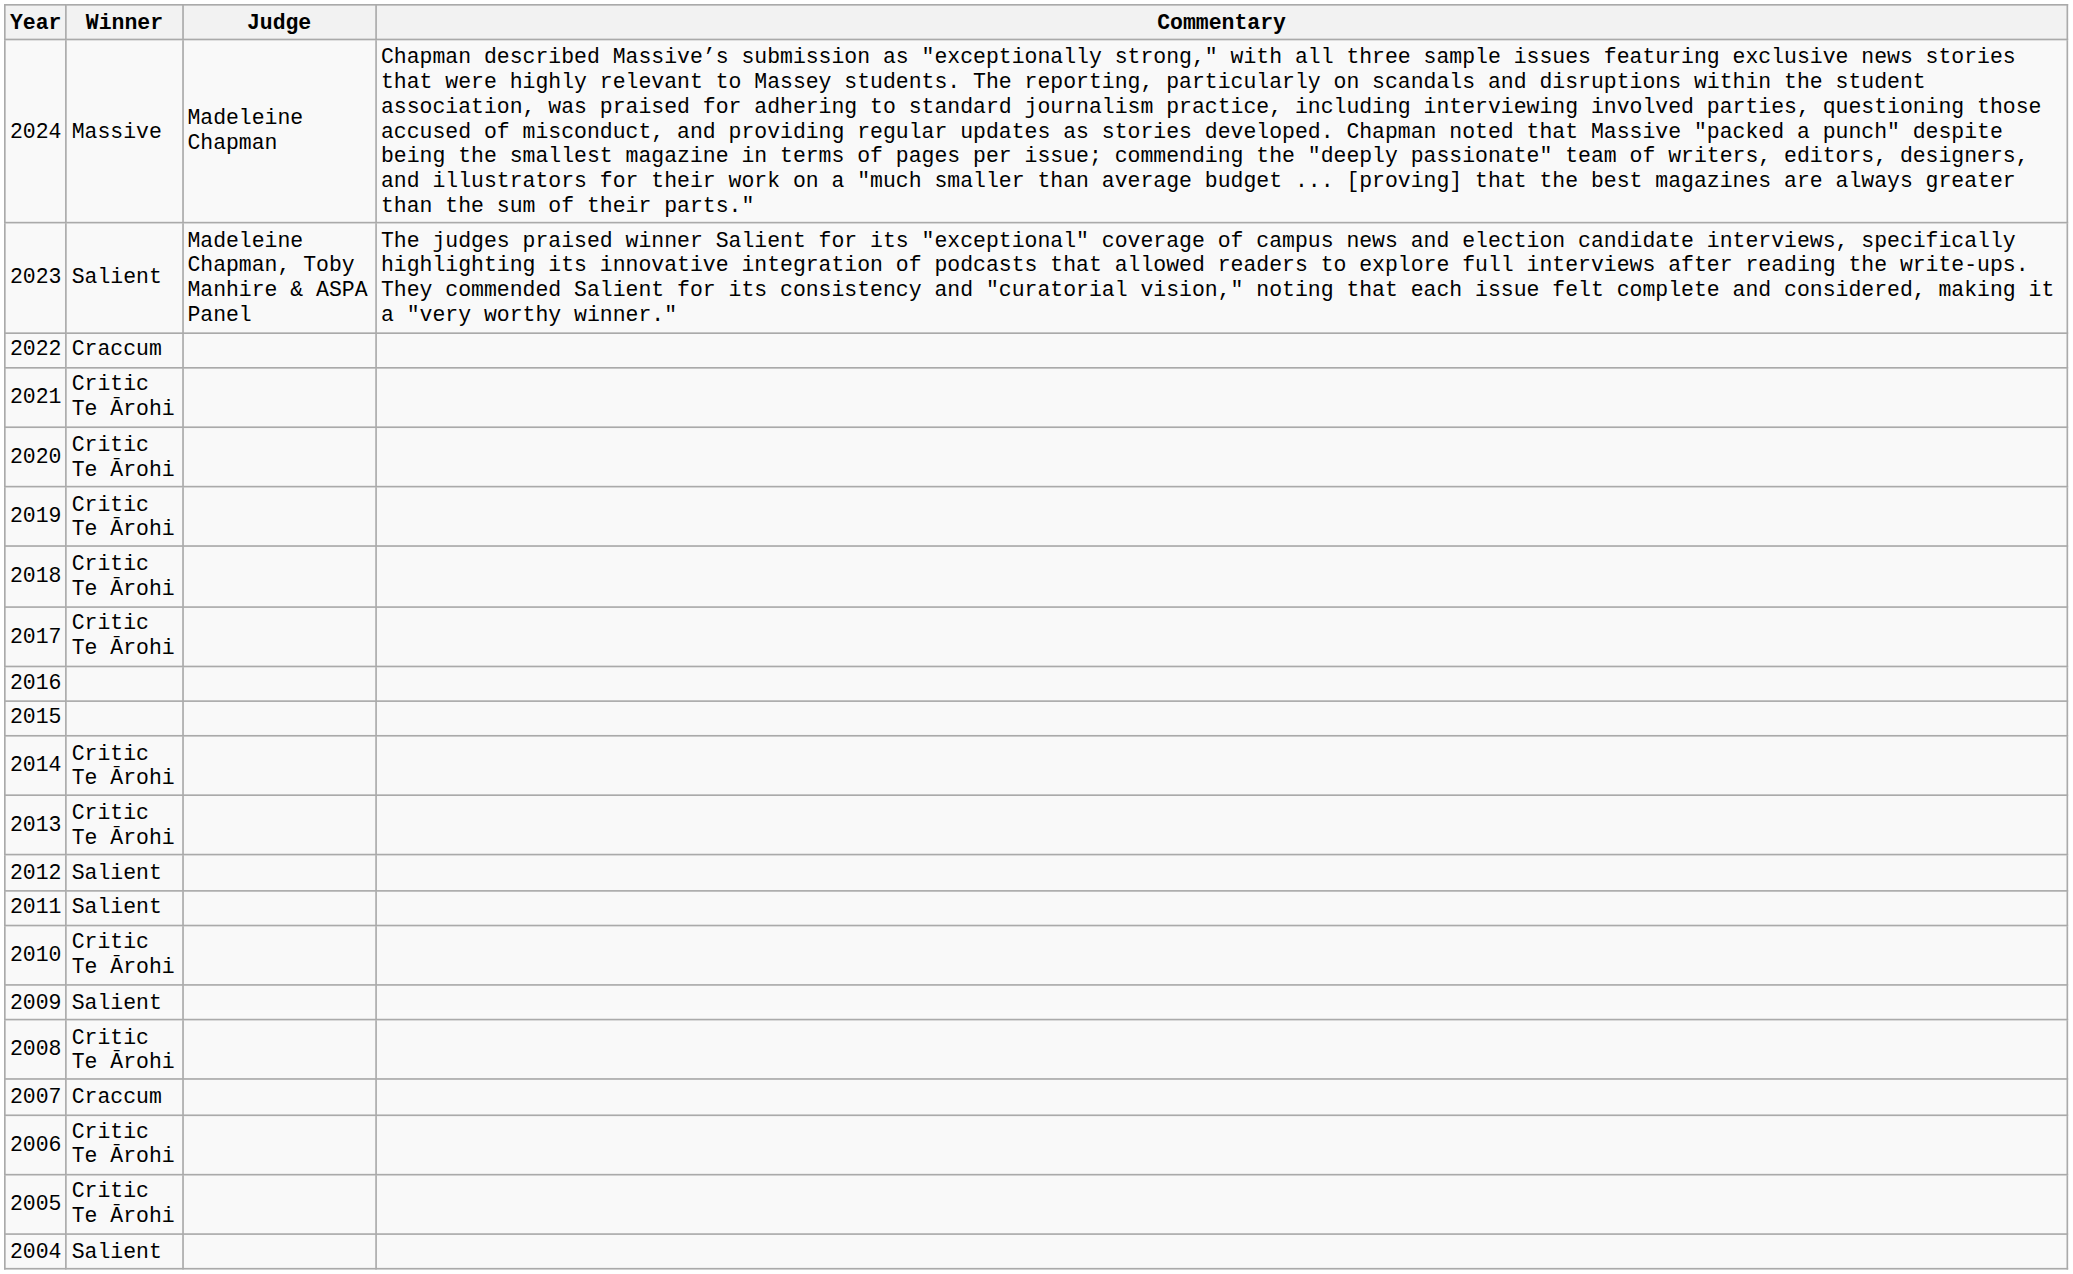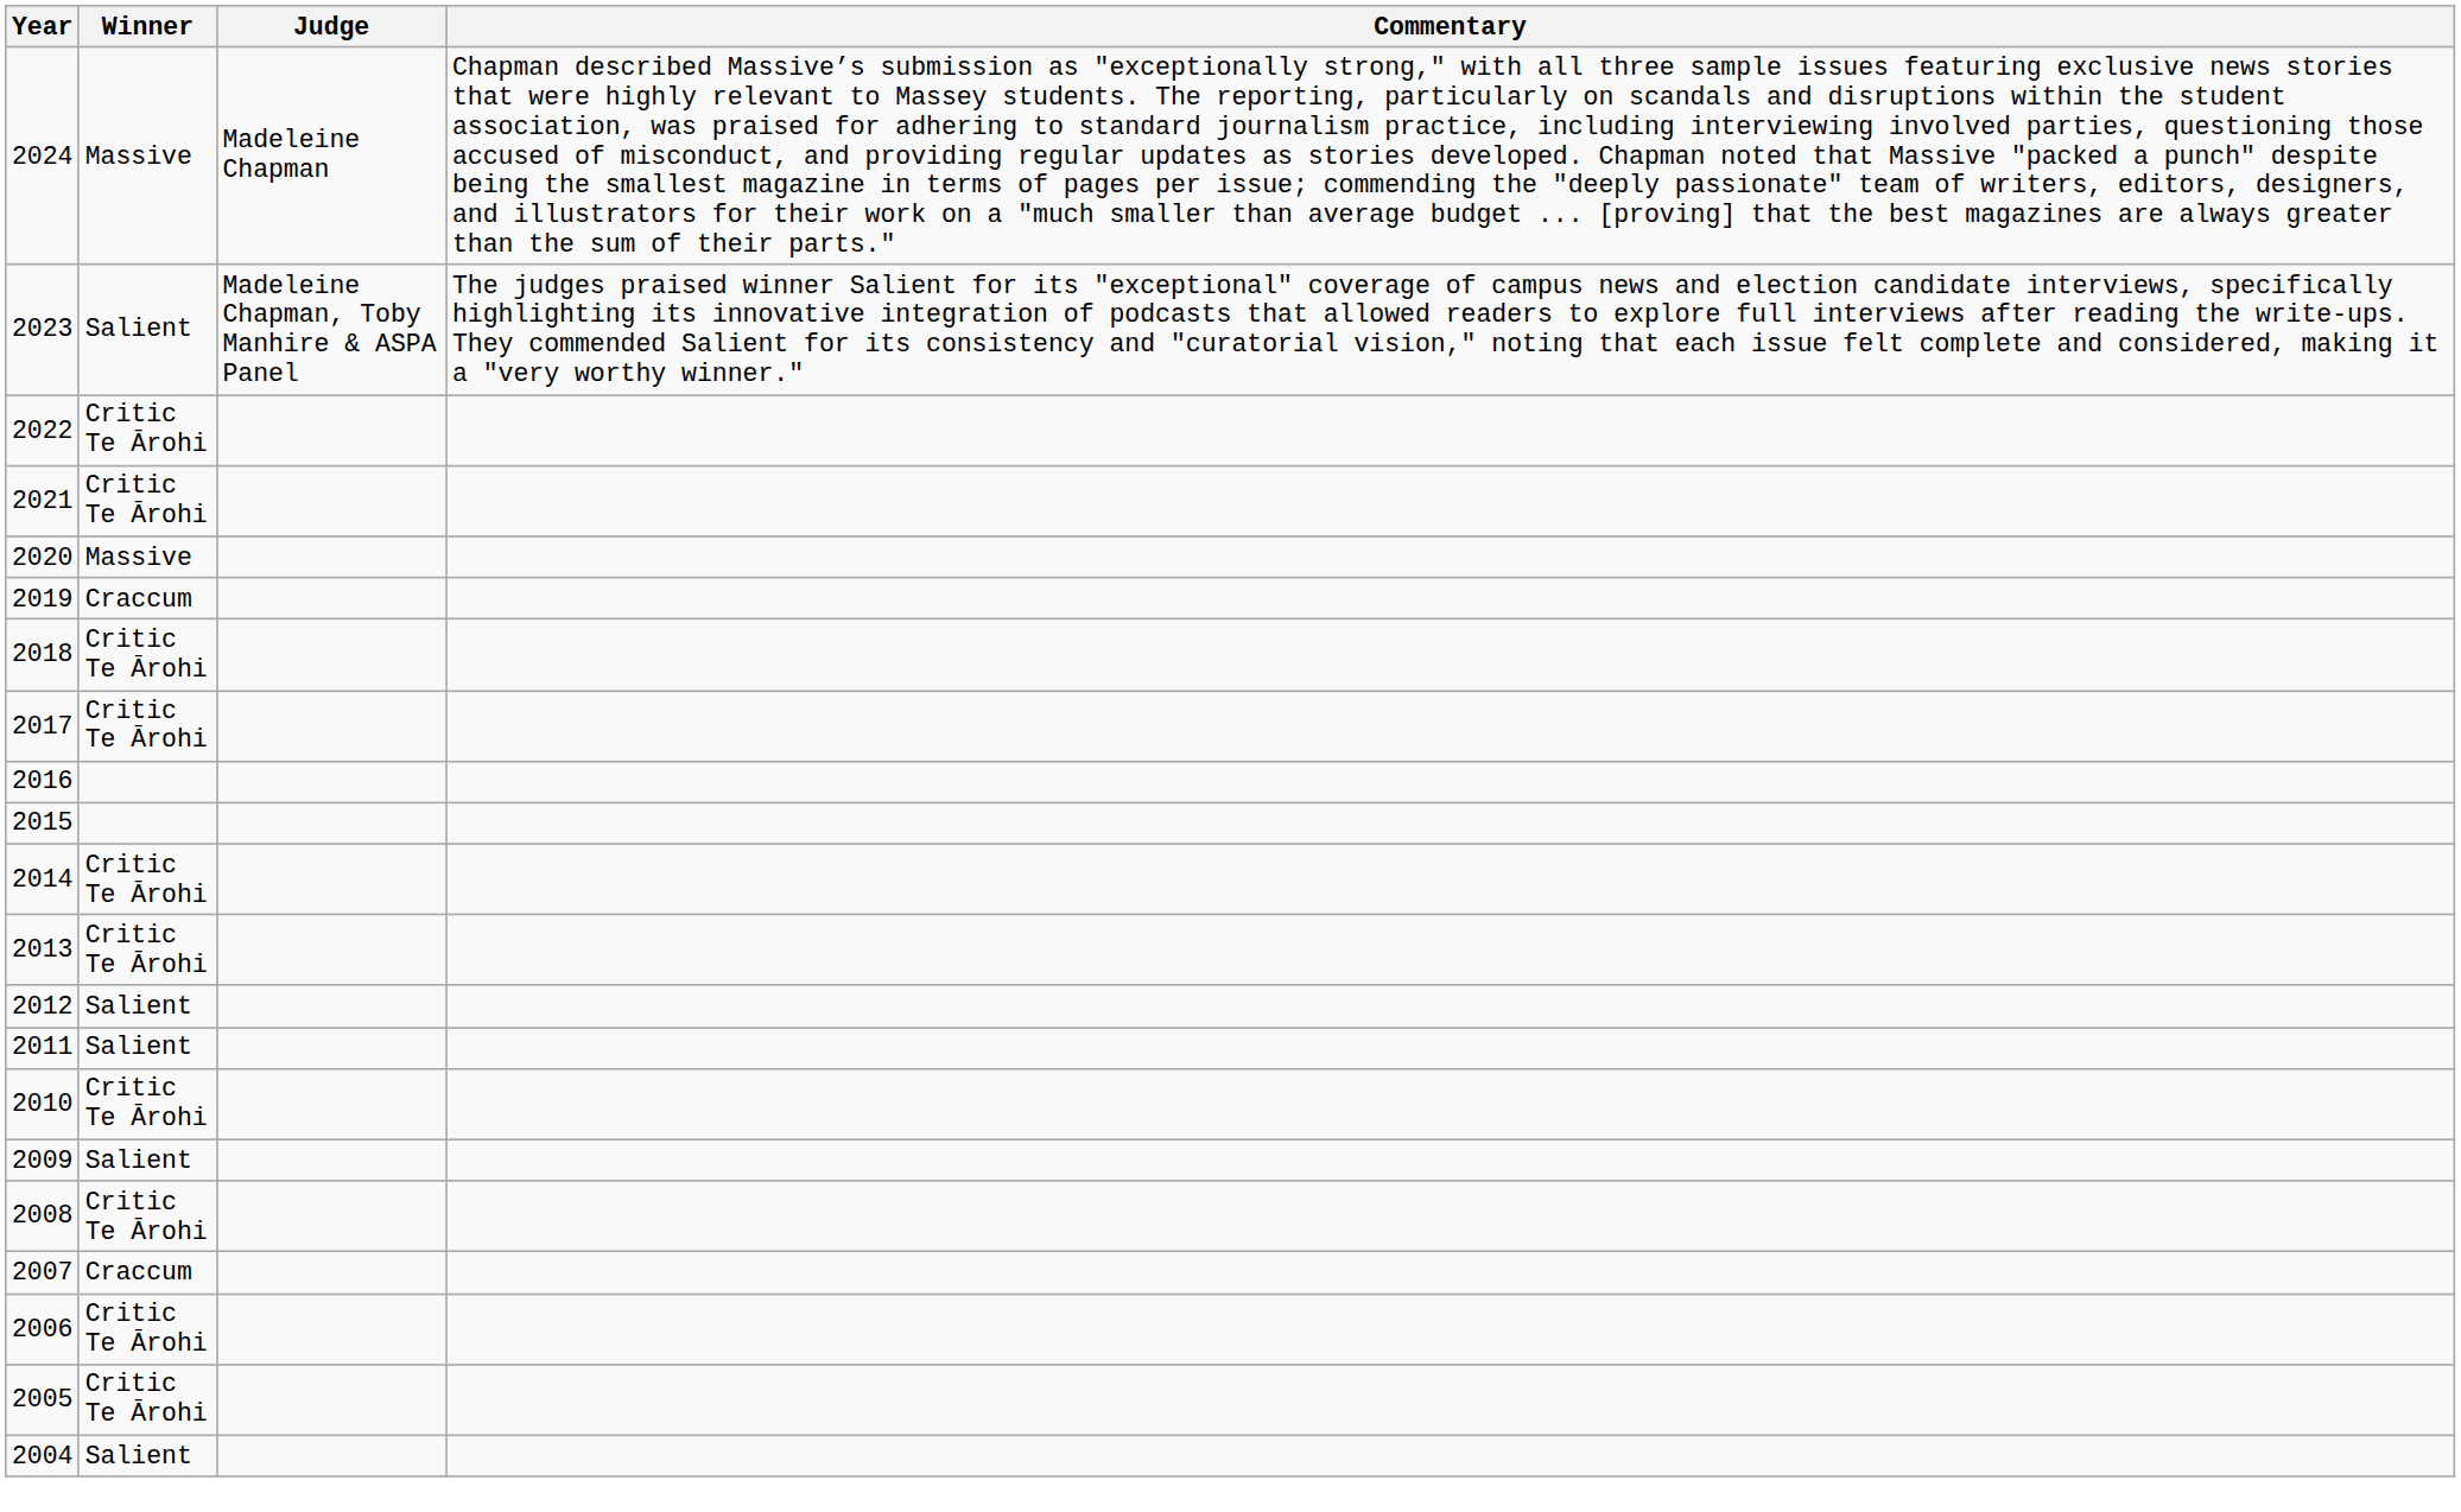 <table class="wikitable">
 <tr>
 <th>Year</th>
 <th>Winner</th>
 <th>Judge</th>
 <th>Commentary</th>
 </tr>
 <tr>
 <td>2024</td>
 <td>Massive</td>
 <td>Madeleine Chapman</td>
 <td>Chapman described Massive’s submission as "exceptionally strong," with all three sample issues featuring exclusive news stories that were highly relevant to Massey students. The reporting, particularly on scandals and disruptions within the student association, was praised for adhering to standard journalism practice, including interviewing involved parties, questioning those accused of misconduct, and providing regular updates as stories developed. Chapman noted that Massive "packed a punch" despite being the smallest magazine in terms of pages per issue; commending the "deeply passionate" team of writers, editors, designers, and illustrators for their work on a "much smaller than average budget ... [proving] that the best magazines are always greater than the sum of their parts."</td>
 </tr>
 <tr>
 <td>2023</td>
 <td>Salient</td>
 <td>Madeleine Chapman, Toby Manhire & ASPA Panel</td>
 <td>The judges praised winner Salient for its "exceptional" coverage of campus news and election candidate interviews, specifically highlighting its innovative integration of podcasts that allowed readers to explore full interviews after reading the write-ups. They commended Salient for its consistency and "curatorial vision," noting that each issue felt complete and considered, making it a "very worthy winner."</td>
 </tr>
 <tr>
 <td>2022</td>
-<td>Craccum</td>
+<td>Critic Te Ārohi</td>
 <td></td>
 <td></td>
 </tr>
 <tr>
 <td>2021</td>
 <td>Critic Te Ārohi</td>
 <td></td>
 <td></td>
 </tr>
 <tr>
 <td>2020</td>
-<td>Critic Te Ārohi</td>
+<td>Massive</td>
 <td></td>
 <td></td>
 </tr>
 <tr>
 <td>2019</td>
-<td>Critic Te Ārohi</td>
+<td>Craccum</td>
 <td></td>
 <td></td>
 </tr>
 <tr>
 <td>2018</td>
 <td>Critic Te Ārohi</td>
 <td></td>
 <td></td>
 </tr>
 <tr>
 <td>2017</td>
 <td>Critic Te Ārohi</td>
 <td></td>
 <td></td>
 </tr>
 <tr>
 <td>2016</td>
 <td></td>
 <td></td>
 <td></td>
 </tr>
 <tr>
 <td>2015</td>
 <td></td>
 <td></td>
 <td></td>
 </tr>
 <tr>
 <td>2014</td>
 <td>Critic Te Ārohi</td>
 <td></td>
 <td></td>
 </tr>
 <tr>
 <td>2013</td>
 <td>Critic Te Ārohi</td>
 <td></td>
 <td></td>
 </tr>
 <tr>
 <td>2012</td>
 <td>Salient</td>
 <td></td>
 <td></td>
 </tr>
 <tr>
 <td>2011</td>
 <td>Salient</td>
 <td></td>
 <td></td>
 </tr>
 <tr>
 <td>2010</td>
 <td>Critic Te Ārohi</td>
 <td></td>
 <td></td>
 </tr>
 <tr>
 <td>2009</td>
 <td>Salient</td>
 <td></td>
 <td></td>
 </tr>
 <tr>
 <td>2008</td>
 <td>Critic Te Ārohi</td>
 <td></td>
 <td></td>
 </tr>
 <tr>
 <td>2007</td>
 <td>Craccum</td>
 <td></td>
 <td></td>
 </tr>
 <tr>
 <td>2006</td>
 <td>Critic Te Ārohi</td>
 <td></td>
 <td></td>
 </tr>
 <tr>
 <td>2005</td>
 <td>Critic Te Ārohi</td>
 <td></td>
 <td></td>
 </tr>
 <tr>
 <td>2004</td>
 <td>Salient</td>
 <td></td>
 <td></td>
 </tr>
 </table>
